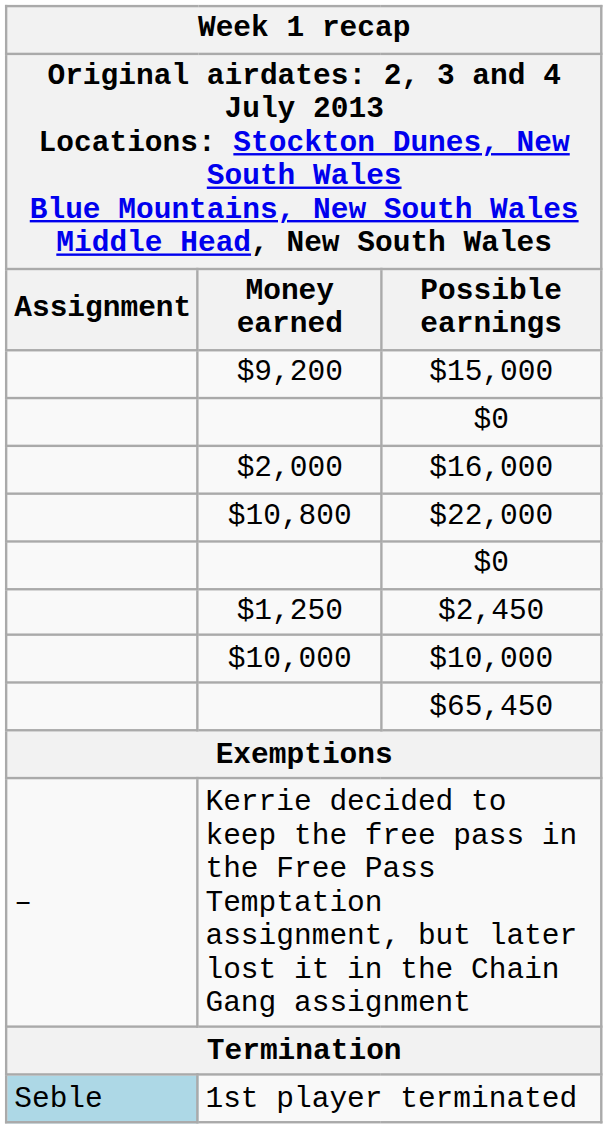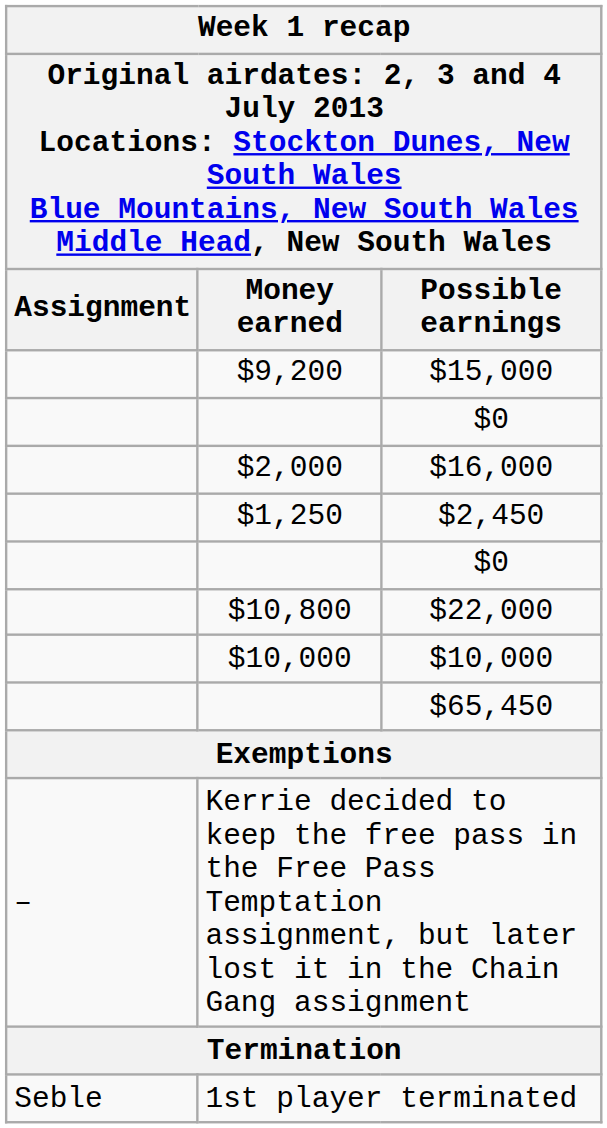 <table class="wikitable" style="font-size: 95%; margin: 10px" align="right" width="40%">
 <tr>
 <th colspan=3>Week 1 recap</th>
 </tr>
 <tr>
 <th colspan=3>Original airdates: 2, 3 and 4 July 2013<br>Locations: <a href='#'>Stockton Dunes, New South Wales</a> <br> <a href='#'>Blue Mountains, New South Wales</a> <br> <a href='#'>Middle Head</a>, New South Wales</th>
 </tr>
 <tr>
 <th>Assignment</th>
 <th>Money earned</th>
 <th>Possible earnings</th>
 </tr>
 <tr>
 <td></td>
 <td align="center">$9,200</td>
 <td align="center">$15,000</td>
 </tr>
 <tr>
 <td></td>
 <td align="center"></td>
 <td align="center">$0</td>
 </tr>
 <tr>
 <td></td>
 <td align="center">$2,000</td>
 <td align="center">$16,000</td>
 </tr>
 <tr>
 <td></td>
-<td align="center">$10,800</td>
-<td align="center">$22,000</td>
+<td align="center">$1,250</td>
+<td align="center">$2,450</td>
 </tr>
 <tr>
 <td></td>
 <td align="center"></td>
 <td align="center">$0</td>
 </tr>
 <tr>
 <td></td>
-<td align="center">$1,250</td>
-<td align="center">$2,450</td>
+<td align="center">$10,800</td>
+<td align="center">$22,000</td>
 </tr>
 <tr>
 <td></td>
 <td align="center">$10,000</td>
 <td align="center">$10,000</td>
 </tr>
 <tr>
 <td><strong></strong></td>
 <td align="center"><strong></strong></td>
 <td align="center">$65,450</td>
 </tr>
 <tr>
 <th colspan=3>Exemptions</th>
 </tr>
 <tr>
 <td>–</td>
 <td colspan=2>Kerrie decided to keep the free pass in the Free Pass Temptation assignment, but later lost it in the Chain Gang assignment</td>
 </tr>
 <tr>
 <th colspan=3>Termination</th>
 </tr>
 <tr>
-<td style="background: lightblue;">Seble</td>
+<td>Seble</td>
 <td colspan=2>1st player terminated</td>
 </tr>
 </table>
